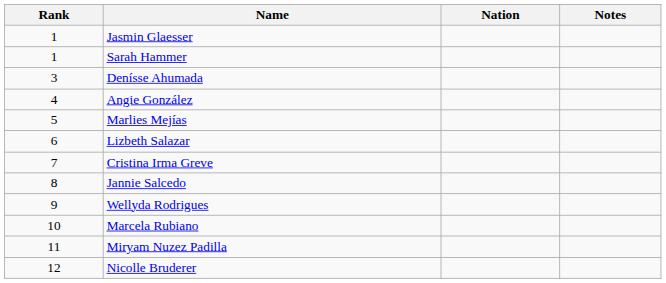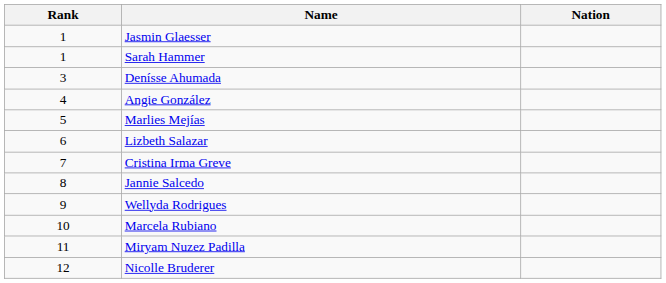 <table class="wikitable sortable" style="text-align:center" width=50%>
 <tr>
 <th>Rank</th>
 <th>Name</th>
 <th>Nation</th>
-<th>Notes</th>
 </tr>
 <tr>
 <td>1</td>
 <td align=left><a href='#'>Jasmin Glaesser</a></td>
 <td align=left></td>
-<td></td>
 </tr>
 <tr>
 <td>1</td>
 <td align=left><a href='#'>Sarah Hammer</a></td>
 <td align=left></td>
-<td></td>
 </tr>
 <tr>
 <td>3</td>
 <td align=left><a href='#'>Denísse Ahumada</a></td>
 <td align=left></td>
-<td></td>
 </tr>
 <tr>
 <td>4</td>
 <td align=left><a href='#'>Angie González</a></td>
 <td align=left></td>
-<td></td>
 </tr>
 <tr>
 <td>5</td>
 <td align=left><a href='#'>Marlies Mejías</a></td>
 <td align=left></td>
-<td></td>
 </tr>
 <tr>
 <td>6</td>
 <td align=left><a href='#'>Lizbeth Salazar</a></td>
 <td align=left></td>
-<td></td>
 </tr>
 <tr>
 <td>7</td>
 <td align=left><a href='#'>Cristina Irma Greve</a></td>
 <td align=left></td>
-<td></td>
 </tr>
 <tr>
 <td>8</td>
 <td align=left><a href='#'>Jannie Salcedo</a></td>
 <td align=left></td>
-<td></td>
 </tr>
 <tr>
 <td>9</td>
 <td align=left><a href='#'>Wellyda Rodrigues</a></td>
 <td align=left></td>
-<td></td>
 </tr>
 <tr>
 <td>10</td>
 <td align=left><a href='#'>Marcela Rubiano</a></td>
 <td align=left></td>
-<td></td>
 </tr>
 <tr>
 <td>11</td>
 <td align=left><a href='#'>Miryam Nuzez Padilla</a></td>
 <td align=left></td>
-<td></td>
 </tr>
 <tr>
 <td>12</td>
 <td align=left><a href='#'>Nicolle Bruderer</a></td>
 <td align=left></td>
-<td></td>
 </tr>
 </table>
